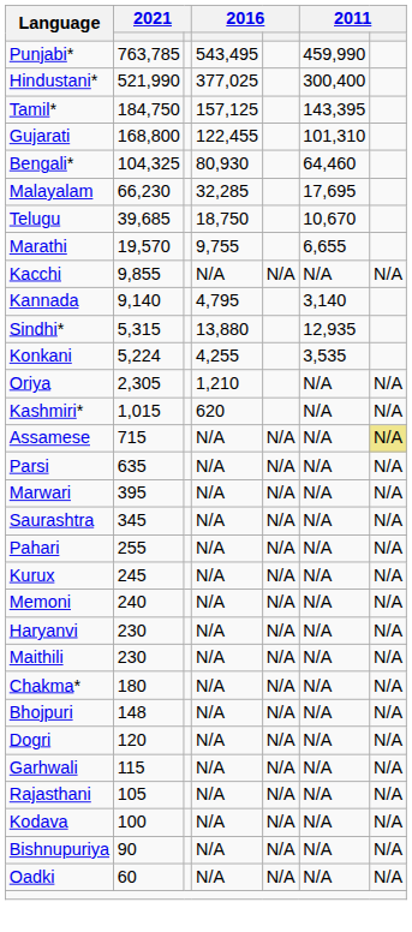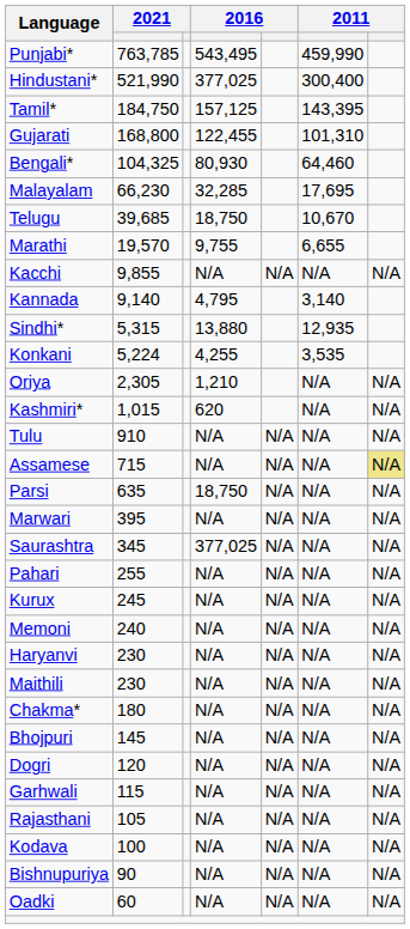 <table class="wikitable collapsible sortable">
 <tr>
 <th rowspan="2">Language</th>
 <th colspan="2"><a href='#'>2021</a></th>
 <th colspan="2"><a href='#'>2016</a></th>
 <th colspan="2"><a href='#'>2011</a></th>
 </tr>
 <tr>
 <th><a href='#'></a></th>
 <th></th>
 <th></th>
 <th></th>
 <th></th>
 <th></th>
 </tr>
 <tr>
 <td><a href='#'>Punjabi</a>*</td>
 <td>763,785</td>
 <td></td>
 <td>543,495</td>
 <td></td>
 <td>459,990</td>
 <td></td>
 </tr>
 <tr>
 <td><a href='#'>Hindustani</a>*<br></td>
 <td>521,990</td>
 <td></td>
 <td>377,025</td>
 <td></td>
 <td>300,400</td>
 <td></td>
 </tr>
 <tr>
 <td><a href='#'>Tamil</a>*</td>
 <td>184,750</td>
 <td></td>
 <td>157,125</td>
 <td></td>
 <td>143,395</td>
 <td></td>
 </tr>
 <tr>
 <td><a href='#'>Gujarati</a></td>
 <td>168,800</td>
 <td></td>
 <td>122,455</td>
 <td></td>
 <td>101,310</td>
 <td></td>
 </tr>
 <tr>
 <td><a href='#'>Bengali</a>*</td>
 <td>104,325</td>
 <td></td>
 <td>80,930</td>
 <td></td>
 <td>64,460</td>
 <td></td>
 </tr>
 <tr>
 <td><a href='#'>Malayalam</a></td>
 <td>66,230</td>
 <td></td>
 <td>32,285</td>
 <td></td>
 <td>17,695</td>
 <td></td>
 </tr>
 <tr>
 <td><a href='#'>Telugu</a></td>
 <td>39,685</td>
 <td></td>
 <td>18,750</td>
 <td></td>
 <td>10,670</td>
 <td></td>
 </tr>
 <tr>
 <td><a href='#'>Marathi</a></td>
 <td>19,570</td>
 <td></td>
 <td>9,755</td>
 <td></td>
 <td>6,655</td>
 <td></td>
 </tr>
 <tr>
 <td><a href='#'>Kacchi</a></td>
 <td>9,855</td>
 <td></td>
 <td>N/A</td>
 <td>N/A</td>
 <td>N/A</td>
 <td>N/A</td>
 </tr>
 <tr>
 <td><a href='#'>Kannada</a></td>
 <td>9,140</td>
 <td></td>
 <td>4,795</td>
 <td></td>
 <td>3,140</td>
 <td></td>
 </tr>
 <tr>
 <td><a href='#'>Sindhi</a>*</td>
 <td>5,315</td>
 <td></td>
 <td>13,880</td>
 <td></td>
 <td>12,935</td>
 <td></td>
 </tr>
 <tr>
 <td><a href='#'>Konkani</a></td>
 <td>5,224</td>
 <td></td>
 <td>4,255</td>
 <td></td>
 <td>3,535</td>
 <td></td>
 </tr>
 <tr>
 <td><a href='#'>Oriya</a></td>
 <td>2,305</td>
 <td></td>
 <td>1,210</td>
 <td></td>
 <td>N/A</td>
 <td>N/A</td>
 </tr>
 <tr>
 <td><a href='#'>Kashmiri</a>*</td>
 <td>1,015</td>
 <td></td>
 <td>620</td>
 <td></td>
 <td>N/A</td>
 <td>N/A</td>
 </tr>
 <tr>
+<td><a href='#'>Tulu</a></td>
+<td>910</td>
+<td></td>
+<td>N/A</td>
+<td>N/A</td>
+<td>N/A</td>
+<td>N/A</td>
+</tr>
+<tr>
 <td><a href='#'>Assamese</a></td>
 <td>715</td>
 <td></td>
 <td>N/A</td>
 <td>N/A</td>
 <td>N/A</td>
 <td style="background: khaki;">N/A</td>
 </tr>
 <tr>
 <td><a href='#'>Parsi</a></td>
 <td>635</td>
 <td></td>
-<td>N/A</td>
+<td>18,750</td>
 <td>N/A</td>
 <td>N/A</td>
 <td>N/A</td>
 </tr>
 <tr>
 <td><a href='#'>Marwari</a></td>
 <td>395</td>
 <td></td>
 <td>N/A</td>
 <td>N/A</td>
 <td>N/A</td>
 <td>N/A</td>
 </tr>
 <tr>
 <td><a href='#'>Saurashtra</a></td>
 <td>345</td>
 <td></td>
-<td>N/A</td>
+<td>377,025</td>
 <td>N/A</td>
 <td>N/A</td>
 <td>N/A</td>
 </tr>
 <tr>
 <td><a href='#'>Pahari</a></td>
 <td>255</td>
 <td></td>
 <td>N/A</td>
 <td>N/A</td>
 <td>N/A</td>
 <td>N/A</td>
 </tr>
 <tr>
 <td><a href='#'>Kurux</a></td>
 <td>245</td>
 <td></td>
 <td>N/A</td>
 <td>N/A</td>
 <td>N/A</td>
 <td>N/A</td>
 </tr>
 <tr>
 <td><a href='#'>Memoni</a></td>
 <td>240</td>
 <td></td>
 <td>N/A</td>
 <td>N/A</td>
 <td>N/A</td>
 <td>N/A</td>
 </tr>
 <tr>
 <td><a href='#'>Haryanvi</a></td>
 <td>230</td>
 <td></td>
 <td>N/A</td>
 <td>N/A</td>
 <td>N/A</td>
 <td>N/A</td>
 </tr>
 <tr>
 <td><a href='#'>Maithili</a></td>
 <td>230</td>
 <td></td>
 <td>N/A</td>
 <td>N/A</td>
 <td>N/A</td>
 <td>N/A</td>
 </tr>
 <tr>
 <td><a href='#'>Chakma</a>*</td>
 <td>180</td>
 <td></td>
 <td>N/A</td>
 <td>N/A</td>
 <td>N/A</td>
 <td>N/A</td>
 </tr>
 <tr>
 <td><a href='#'>Bhojpuri</a></td>
-<td>148</td>
+<td>145</td>
 <td></td>
 <td>N/A</td>
 <td>N/A</td>
 <td>N/A</td>
 <td>N/A</td>
 </tr>
 <tr>
 <td><a href='#'>Dogri</a></td>
 <td>120</td>
 <td></td>
 <td>N/A</td>
 <td>N/A</td>
 <td>N/A</td>
 <td>N/A</td>
 </tr>
 <tr>
 <td><a href='#'>Garhwali</a></td>
 <td>115</td>
 <td></td>
 <td>N/A</td>
 <td>N/A</td>
 <td>N/A</td>
 <td>N/A</td>
 </tr>
 <tr>
 <td><a href='#'>Rajasthani</a></td>
 <td>105</td>
 <td></td>
 <td>N/A</td>
 <td>N/A</td>
 <td>N/A</td>
 <td>N/A</td>
 </tr>
 <tr>
 <td><a href='#'>Kodava</a></td>
 <td>100</td>
 <td></td>
 <td>N/A</td>
 <td>N/A</td>
 <td>N/A</td>
 <td>N/A</td>
 </tr>
 <tr>
 <td><a href='#'>Bishnupuriya</a></td>
 <td>90</td>
 <td></td>
 <td>N/A</td>
 <td>N/A</td>
 <td>N/A</td>
 <td>N/A</td>
 </tr>
 <tr>
 <td><a href='#'>Oadki</a></td>
 <td>60</td>
 <td></td>
 <td>N/A</td>
 <td>N/A</td>
 <td>N/A</td>
 <td>N/A</td>
 </tr>
 <tr>
 <td colspan="7" style="text-align:center;" cellspacing="0"></td>
 </tr>
 </table>
